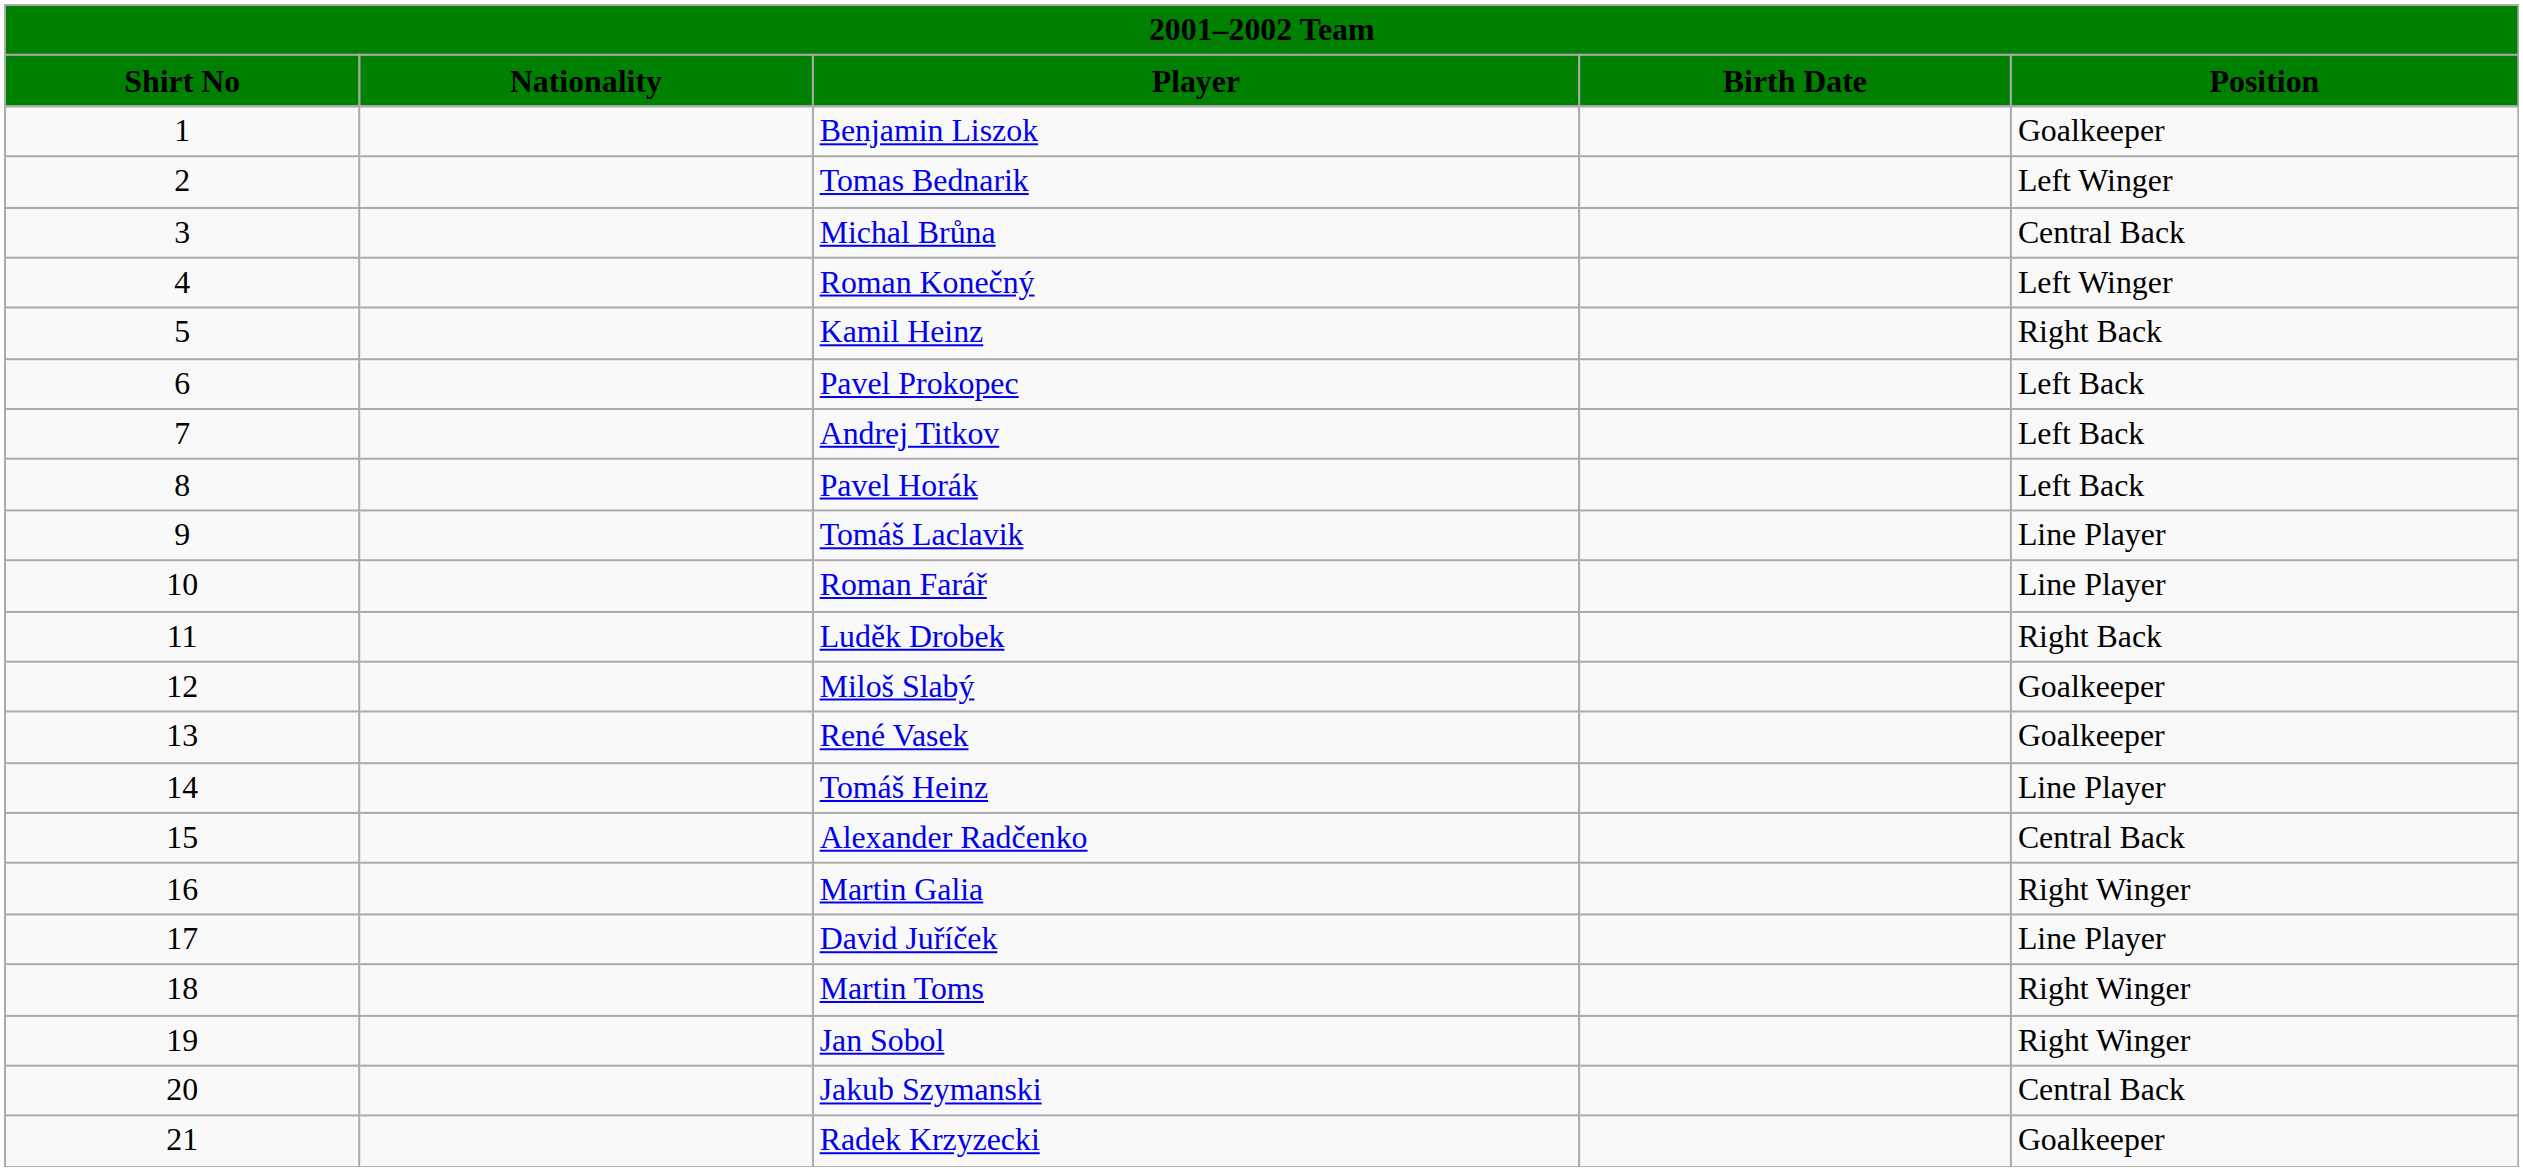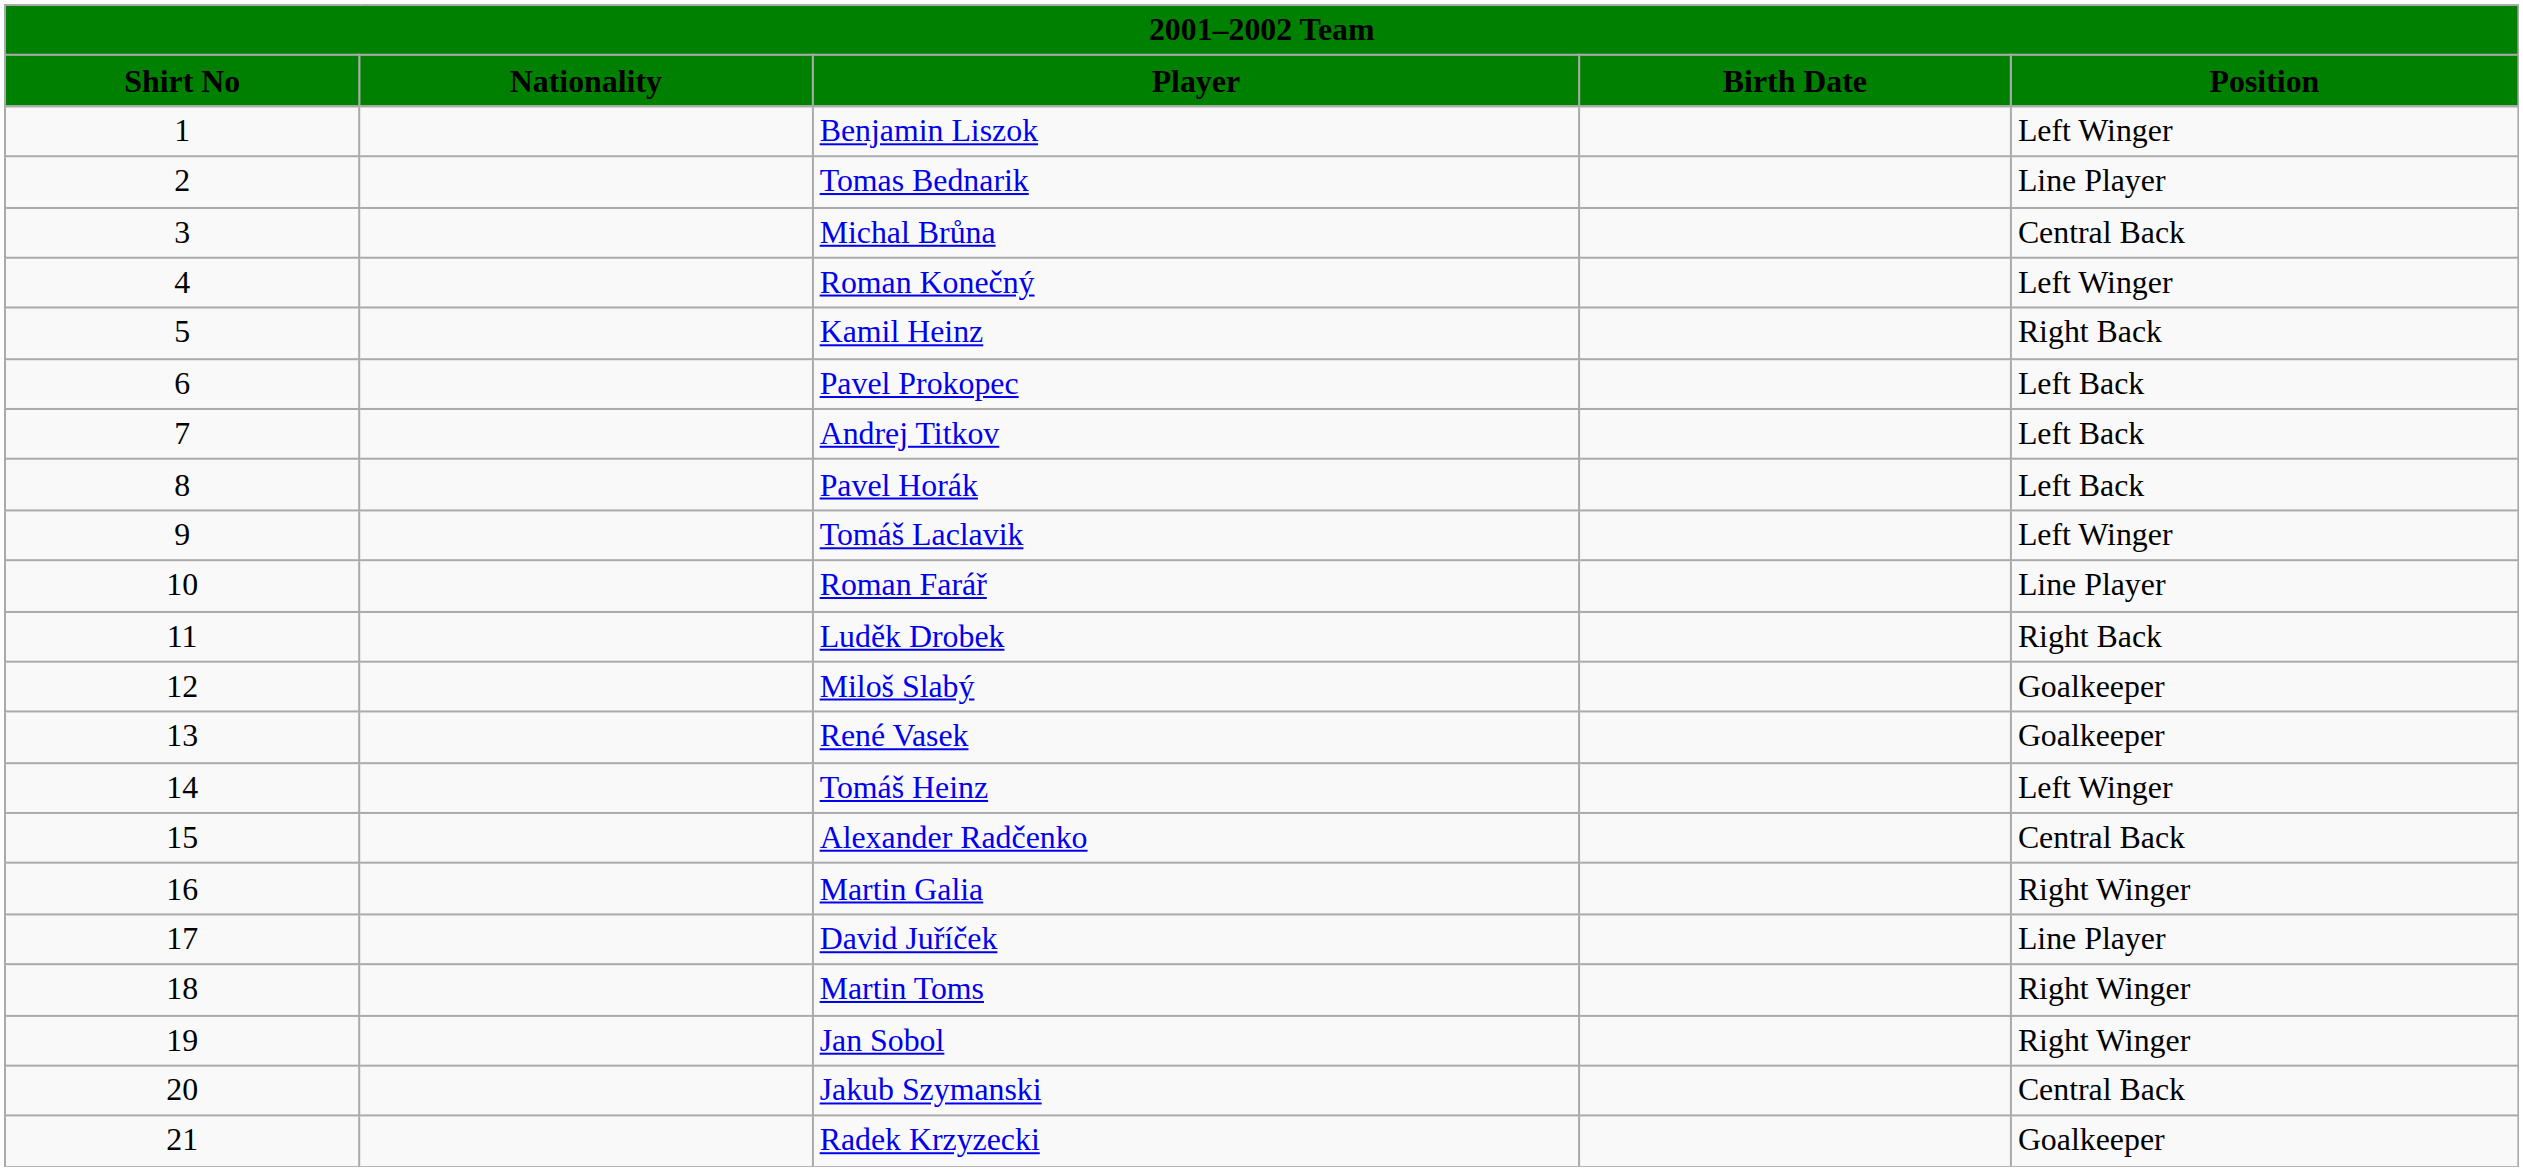 <table class="wikitable collapsible collapsed" style="width:100%">
 <tr>
 <th colspan=5 style="background-color:green;color:#000000;text-align:center;"> <strong>2001–2002 Team</strong></th>
 </tr>
 <tr>
 <th style="color:#000000; background:green">Shirt No</th>
 <th style="color:#000000; background:green">Nationality</th>
 <th style="color:#000000; background:green">Player</th>
 <th style="color:#000000; background:green">Birth Date</th>
 <th style="color:#000000; background:green">Position</th>
 </tr>
 <tr>
 <td align=center>1</td>
 <td></td>
 <td><a href='#'>Benjamin Liszok</a></td>
 <td></td>
-<td>Goalkeeper</td>
+<td>Left Winger</td>
 </tr>
 <tr>
 <td align=center>2</td>
 <td></td>
 <td><a href='#'>Tomas Bednarik</a></td>
 <td></td>
-<td>Left Winger</td>
+<td>Line Player</td>
 </tr>
 <tr>
 <td align=center>3</td>
 <td></td>
 <td><a href='#'>Michal Brůna</a></td>
 <td></td>
 <td>Central Back</td>
 </tr>
 <tr>
 <td align=center>4</td>
 <td></td>
 <td><a href='#'>Roman Konečný</a></td>
 <td></td>
 <td>Left Winger</td>
 </tr>
 <tr>
 <td align=center>5</td>
 <td></td>
 <td><a href='#'>Kamil Heinz</a></td>
 <td></td>
 <td>Right Back</td>
 </tr>
 <tr>
 <td align=center>6</td>
 <td></td>
 <td><a href='#'>Pavel Prokopec</a></td>
 <td></td>
 <td>Left Back</td>
 </tr>
 <tr>
 <td align=center>7</td>
 <td></td>
 <td><a href='#'>Andrej Titkov</a></td>
 <td></td>
 <td>Left Back</td>
 </tr>
 <tr>
 <td align=center>8</td>
 <td></td>
 <td><a href='#'>Pavel Horák</a></td>
 <td></td>
 <td>Left Back</td>
 </tr>
 <tr>
 <td align=center>9</td>
 <td></td>
 <td><a href='#'>Tomáš Laclavik</a></td>
 <td></td>
-<td>Line Player</td>
+<td>Left Winger</td>
 </tr>
 <tr>
 <td align=center>10</td>
 <td></td>
 <td><a href='#'>Roman Farář</a></td>
 <td></td>
 <td>Line Player</td>
 </tr>
 <tr>
 <td align=center>11</td>
 <td></td>
 <td><a href='#'>Luděk Drobek</a></td>
 <td></td>
 <td>Right Back</td>
 </tr>
 <tr>
 <td align=center>12</td>
 <td></td>
 <td><a href='#'>Miloš Slabý</a></td>
 <td></td>
 <td>Goalkeeper</td>
 </tr>
 <tr>
 <td align=center>13</td>
 <td></td>
 <td><a href='#'>René Vasek</a></td>
 <td></td>
 <td>Goalkeeper</td>
 </tr>
 <tr>
 <td align=center>14</td>
 <td></td>
 <td><a href='#'>Tomáš Heinz</a></td>
 <td></td>
-<td>Line Player</td>
+<td>Left Winger</td>
 </tr>
 <tr>
 <td align=center>15</td>
 <td></td>
 <td><a href='#'>Alexander Radčenko</a></td>
 <td></td>
 <td>Central Back</td>
 </tr>
 <tr>
 <td align=center>16</td>
 <td></td>
 <td><a href='#'>Martin Galia</a></td>
 <td></td>
 <td>Right Winger</td>
 </tr>
 <tr>
 <td align=center>17</td>
 <td></td>
 <td><a href='#'>David Juříček</a></td>
 <td></td>
 <td>Line Player</td>
 </tr>
 <tr>
 <td align=center>18</td>
 <td></td>
 <td><a href='#'>Martin Toms</a></td>
 <td></td>
 <td>Right Winger</td>
 </tr>
 <tr>
 <td align=center>19</td>
 <td></td>
 <td><a href='#'>Jan Sobol</a></td>
 <td></td>
 <td>Right Winger</td>
 </tr>
 <tr>
 <td align=center>20</td>
 <td></td>
 <td><a href='#'>Jakub Szymanski</a></td>
 <td></td>
 <td>Central Back</td>
 </tr>
 <tr>
 <td align=center>21</td>
 <td></td>
 <td><a href='#'>Radek Krzyzecki</a></td>
 <td></td>
 <td>Goalkeeper</td>
 </tr>
 </table>
